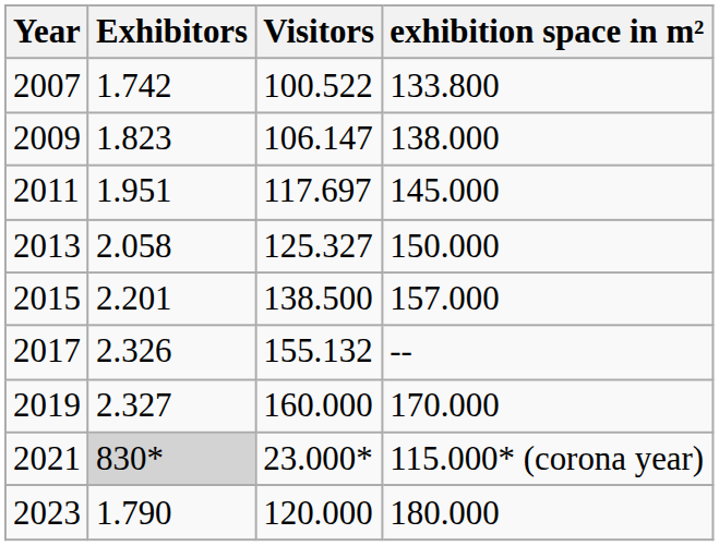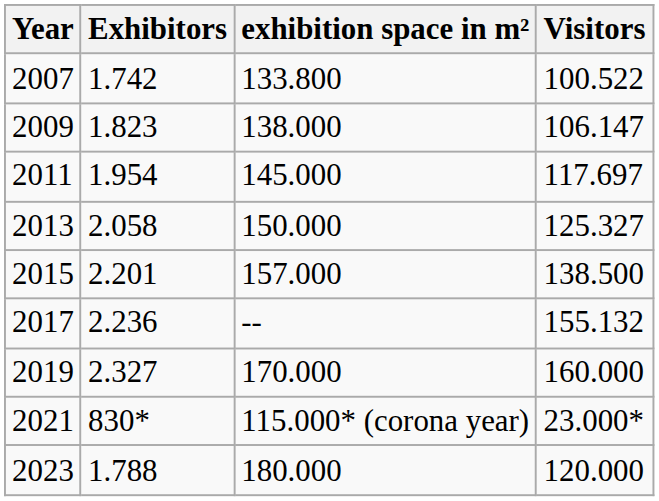 <table class="wikitable">
 <tr>
 <th>Year</th>
 <th>Exhibitors</th>
+<th>exhibition space in m²</th>
 <th>Visitors</th>
-<th>exhibition space in m²</th>
 </tr>
 <tr>
 <td>2007</td>
 <td>1.742</td>
+<td>133.800</td>
 <td>100.522</td>
-<td>133.800</td>
 </tr>
 <tr>
 <td>2009</td>
 <td>1.823</td>
+<td>138.000</td>
 <td>106.147</td>
-<td>138.000</td>
 </tr>
 <tr>
 <td>2011</td>
-<td>1.951</td>
+<td>1.954</td>
+<td>145.000</td>
 <td>117.697</td>
-<td>145.000</td>
 </tr>
 <tr>
 <td>2013</td>
 <td>2.058</td>
+<td>150.000</td>
 <td>125.327</td>
-<td>150.000</td>
 </tr>
 <tr>
 <td>2015</td>
 <td>2.201</td>
+<td>157.000</td>
 <td>138.500</td>
-<td>157.000</td>
 </tr>
 <tr>
 <td>2017</td>
-<td>2.326</td>
+<td>2.236</td>
+<td>--</td>
 <td>155.132</td>
-<td>--</td>
 </tr>
 <tr>
 <td>2019</td>
 <td>2.327</td>
+<td>170.000</td>
 <td>160.000</td>
-<td>170.000</td>
 </tr>
 <tr>
 <td>2021</td>
-<td style="background: lightgrey;">830*</td>
+<td>830*</td>
+<td>115.000* (corona year)</td>
 <td>23.000*</td>
-<td>115.000* (corona year)</td>
 </tr>
 <tr>
 <td>2023</td>
-<td>1.790</td>
+<td>1.788</td>
+<td>180.000</td>
 <td>120.000</td>
-<td>180.000</td>
 </tr>
 </table>
